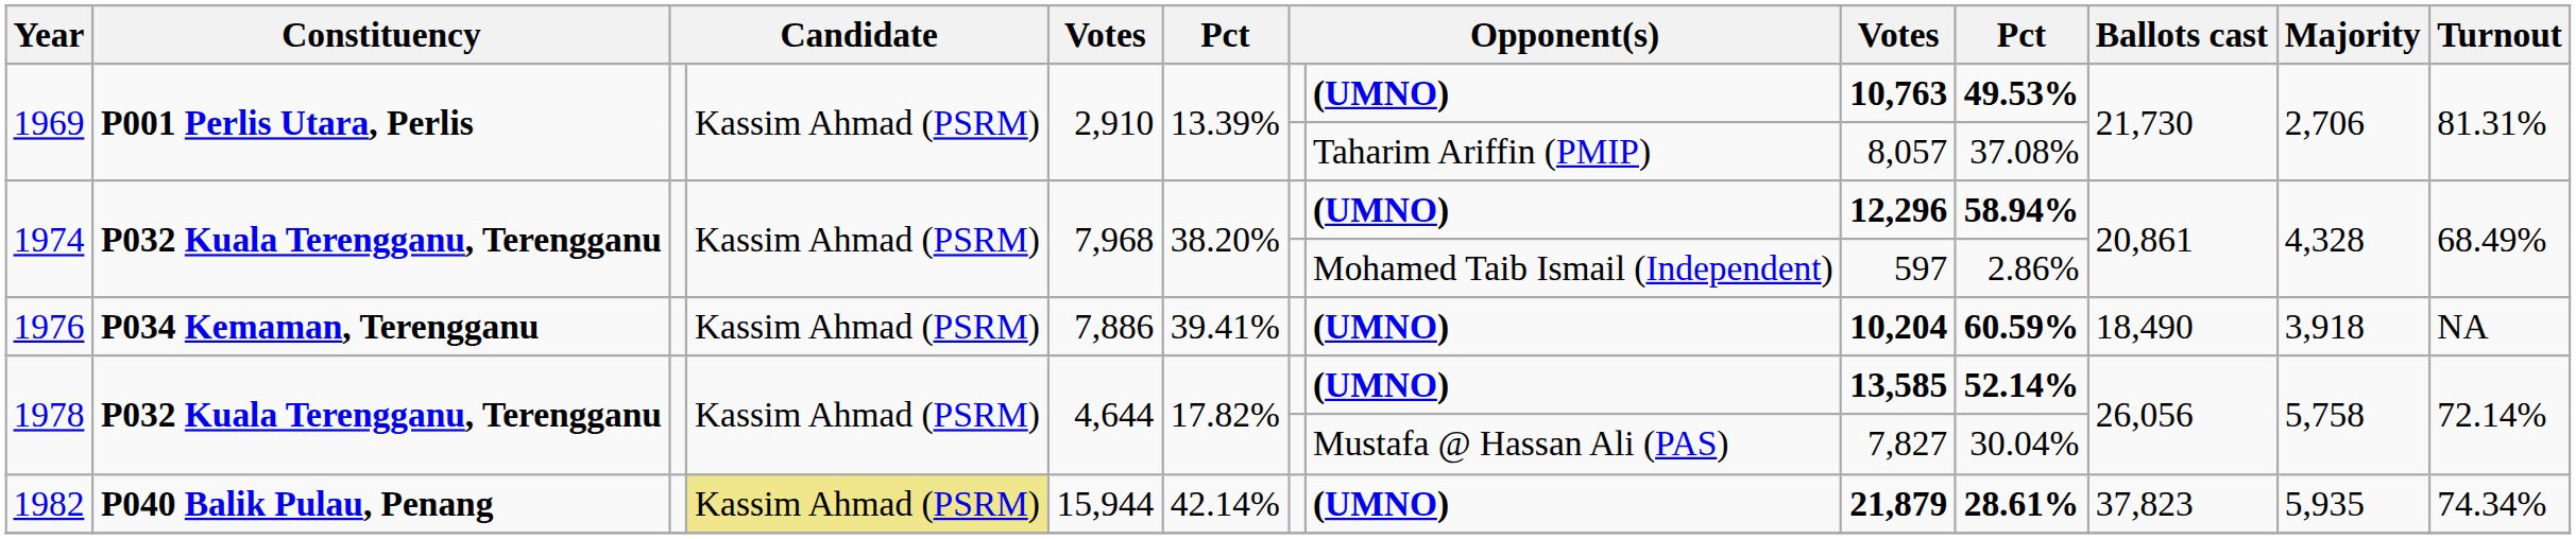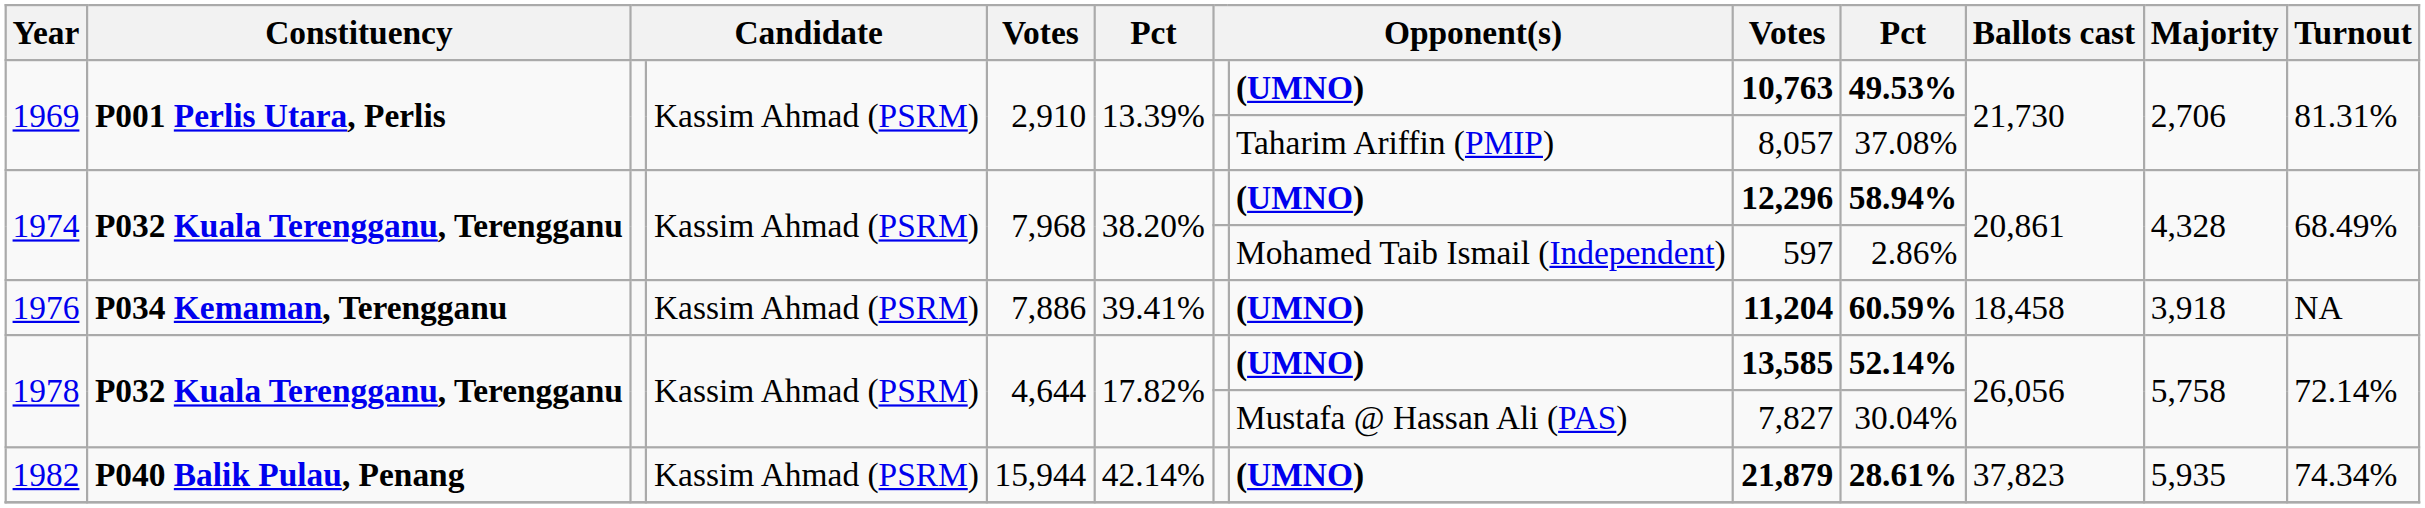 <table class="wikitable" style="margin:0.5em ; font-size:95%">
 <tr>
 <th>Year</th>
 <th>Constituency</th>
 <th colspan=2>Candidate</th>
 <th>Votes</th>
 <th>Pct</th>
 <th colspan=2>Opponent(s)</th>
 <th>Votes</th>
 <th>Pct</th>
 <th>Ballots cast</th>
 <th>Majority</th>
 <th>Turnout</th>
 </tr>
 <tr>
 <td rowspan=2><a href='#'>1969</a></td>
 <td rowspan=2><strong>P001 <a href='#'>Perlis Utara</a>, Perlis</strong></td>
 <td rowspan=2 ></td>
 <td rowspan=2>Kassim Ahmad (<a href='#'>PSRM</a>)</td>
 <td rowspan=2 align=right>2,910</td>
 <td rowspan=2>13.39%</td>
 <td></td>
 <td><strong> (<a href='#'>UMNO</a>)</strong></td>
 <td align=right><strong>10,763	</strong></td>
 <td><strong>49.53%</strong></td>
 <td rowspan=2>21,730</td>
 <td rowspan=2>2,706</td>
 <td rowspan=2>81.31%</td>
 </tr>
 <tr>
 <td></td>
 <td>Taharim Ariffin (<a href='#'>PMIP</a>)</td>
 <td align="right">8,057</td>
 <td align=right>37.08%</td>
 </tr>
 <tr>
 <td rowspan=2><a href='#'>1974</a></td>
 <td rowspan=2><strong>P032 <a href='#'>Kuala Terengganu</a>, Terengganu</strong></td>
 <td rowspan=2 ></td>
 <td rowspan=2>Kassim Ahmad (<a href='#'>PSRM</a>)</td>
 <td rowspan=2 align=right>7,968</td>
 <td rowspan=2>38.20%</td>
 <td></td>
 <td><strong> (<a href='#'>UMNO</a>)</strong></td>
 <td align=right><strong>12,296</strong></td>
 <td><strong>58.94%</strong></td>
 <td rowspan=2>20,861</td>
 <td rowspan=2>4,328</td>
 <td rowspan=2>68.49%</td>
 </tr>
 <tr>
 <td></td>
 <td>Mohamed Taib Ismail (<a href='#'>Independent</a>)</td>
 <td align="right">597</td>
 <td align=right>2.86%</td>
 </tr>
 <tr>
 <td><a href='#'>1976</a></td>
 <td><strong>P034 <a href='#'>Kemaman</a>, Terengganu</strong></td>
 <td></td>
 <td>Kassim Ahmad (<a href='#'>PSRM</a>)</td>
 <td align=right>7,886</td>
 <td>39.41%</td>
 <td></td>
 <td><strong> (<a href='#'>UMNO</a>)</strong></td>
-<td align=right><strong>10,204</strong></td>
+<td align=right><strong>11,204</strong></td>
 <td><strong>60.59%</strong></td>
-<td>18,490</td>
+<td>18,458</td>
 <td>3,918</td>
 <td>NA</td>
 </tr>
 <tr>
 <td rowspan=2><a href='#'>1978</a></td>
 <td rowspan=2><strong>P032 <a href='#'>Kuala Terengganu</a>, Terengganu</strong></td>
 <td rowspan=2 ></td>
 <td rowspan=2>Kassim Ahmad (<a href='#'>PSRM</a>)</td>
 <td rowspan=2 align=right>4,644</td>
 <td rowspan=2>17.82%</td>
 <td></td>
 <td><strong> (<a href='#'>UMNO</a>)</strong></td>
 <td align=right><strong>13,585</strong></td>
 <td><strong>52.14%</strong></td>
 <td rowspan=2>26,056</td>
 <td rowspan=2>5,758</td>
 <td rowspan=2>72.14%</td>
 </tr>
 <tr>
 <td></td>
 <td>Mustafa @ Hassan Ali (<a href='#'>PAS</a>)</td>
 <td align="right">7,827</td>
 <td align=right>30.04%</td>
 </tr>
 <tr>
 <td><a href='#'>1982</a></td>
 <td><strong>P040 <a href='#'>Balik Pulau</a>, Penang</strong></td>
 <td></td>
-<td style="background: khaki;">Kassim Ahmad (<a href='#'>PSRM</a>)</td>
+<td>Kassim Ahmad (<a href='#'>PSRM</a>)</td>
 <td align=right>15,944</td>
 <td>42.14%</td>
 <td></td>
 <td><strong> (<a href='#'>UMNO</a>)</strong></td>
 <td align=right><strong>21,879</strong></td>
 <td><strong>28.61%</strong></td>
 <td>37,823</td>
 <td>5,935</td>
 <td>74.34%</td>
 </tr>
 <tr>
 </tr>
 </table>
